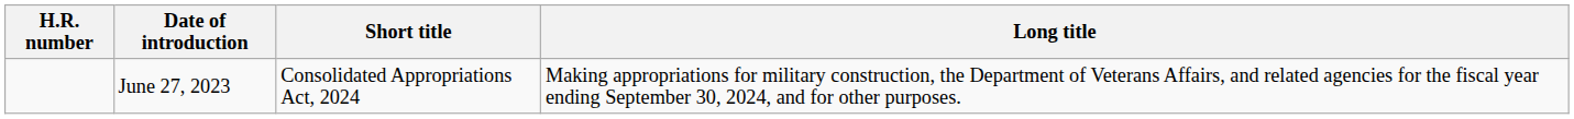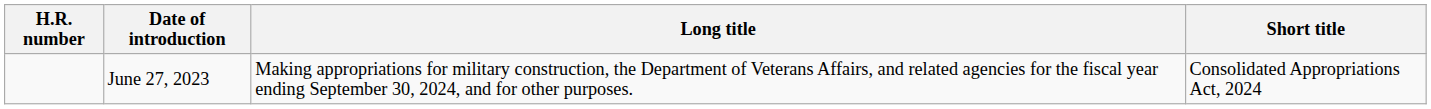 <table class="wikitable">
 <tr>
 <th>H.R. number</th>
 <th>Date of introduction</th>
+<th>Long title</th>
 <th>Short title</th>
-<th>Long title</th>
 </tr>
 <tr>
 <td></td>
 <td>June 27, 2023</td>
+<td>Making appropriations for military construction, the Department of Veterans Affairs, and related agencies for the fiscal year ending September 30, 2024, and for other purposes.</td>
 <td>Consolidated Appropriations Act, 2024</td>
-<td>Making appropriations for military construction, the Department of Veterans Affairs, and related agencies for the fiscal year ending September 30, 2024, and for other purposes.</td>
 </tr>
 </table>
